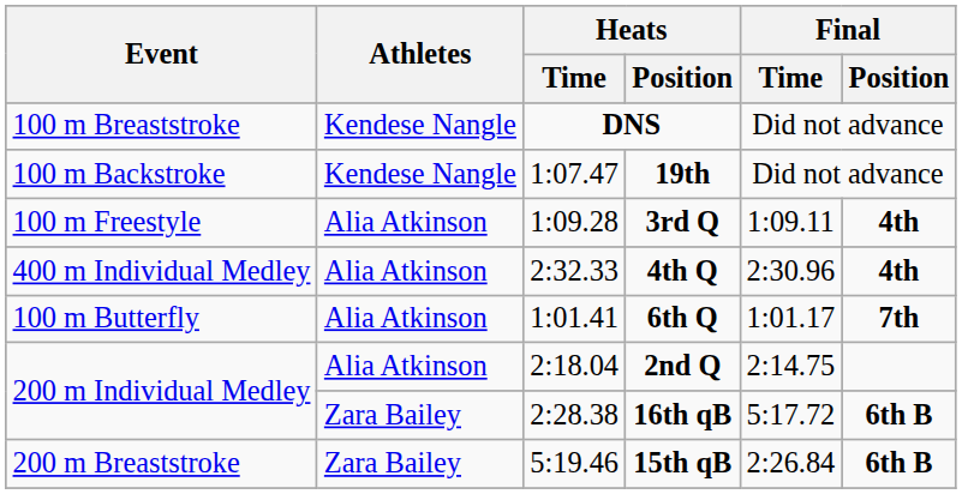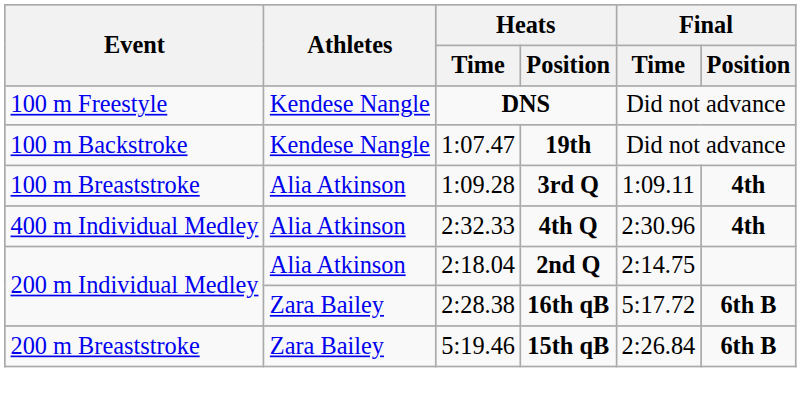 <table class="wikitable" border="1" style="font-size:90%">
 <tr>
 <th rowspan=2>Event</th>
 <th rowspan=2>Athletes</th>
 <th colspan=2>Heats</th>
 <th colspan=2>Final</th>
 </tr>
 <tr>
 <th>Time</th>
 <th>Position</th>
 <th>Time</th>
 <th>Position</th>
 </tr>
 <tr>
-<td><a href='#'>100 m Breaststroke</a></td>
+<td><a href='#'>100 m Freestyle</a></td>
 <td><a href='#'>Kendese Nangle</a></td>
 <td align=center colspan=2><strong>DNS</strong></td>
 <td align=center colspan=2>Did not advance</td>
 </tr>
 <tr>
 <td><a href='#'>100 m Backstroke</a></td>
 <td><a href='#'>Kendese Nangle</a></td>
 <td align=center>1:07.47</td>
 <td align=center><strong>19th</strong></td>
 <td align=center colspan=2>Did not advance</td>
 </tr>
 <tr>
-<td><a href='#'>100 m Freestyle</a></td>
+<td><a href='#'>100 m Breaststroke</a></td>
 <td><a href='#'>Alia Atkinson</a></td>
 <td align=center>1:09.28</td>
 <td align=center><strong>3rd Q</strong></td>
 <td align=center>1:09.11</td>
 <td align=center><strong>4th</strong></td>
 </tr>
 <tr>
 <td><a href='#'>400 m Individual Medley</a></td>
 <td><a href='#'>Alia Atkinson</a></td>
 <td align=center>2:32.33</td>
 <td align=center><strong>4th Q</strong></td>
 <td align=center>2:30.96</td>
 <td align=center><strong>4th</strong></td>
-</tr>
-<tr>
-<td><a href='#'>100 m Butterfly</a></td>
-<td><a href='#'>Alia Atkinson</a></td>
-<td align=center>1:01.41</td>
-<td align=center><strong>6th Q</strong></td>
-<td align=center>1:01.17</td>
-<td align=center><strong>7th</strong></td>
 </tr>
 <tr>
 <td rowspan=2><a href='#'>200 m Individual Medley</a></td>
 <td><a href='#'>Alia Atkinson</a></td>
 <td align=center>2:18.04</td>
 <td align=center><strong>2nd Q</strong></td>
 <td align=center>2:14.75</td>
 <td align=center></td>
 </tr>
 <tr>
 <td><a href='#'>Zara Bailey</a></td>
 <td align=center>2:28.38</td>
 <td align=center><strong>16th qB</strong></td>
 <td align=center>5:17.72</td>
 <td align=center><strong>6th B</strong></td>
 </tr>
 <tr>
 <td><a href='#'>200 m Breaststroke</a></td>
 <td><a href='#'>Zara Bailey</a></td>
 <td align=center>5:19.46</td>
 <td align=center><strong>15th qB</strong></td>
 <td align=center>2:26.84</td>
 <td align=center><strong>6th B</strong></td>
 </tr>
 </table>
